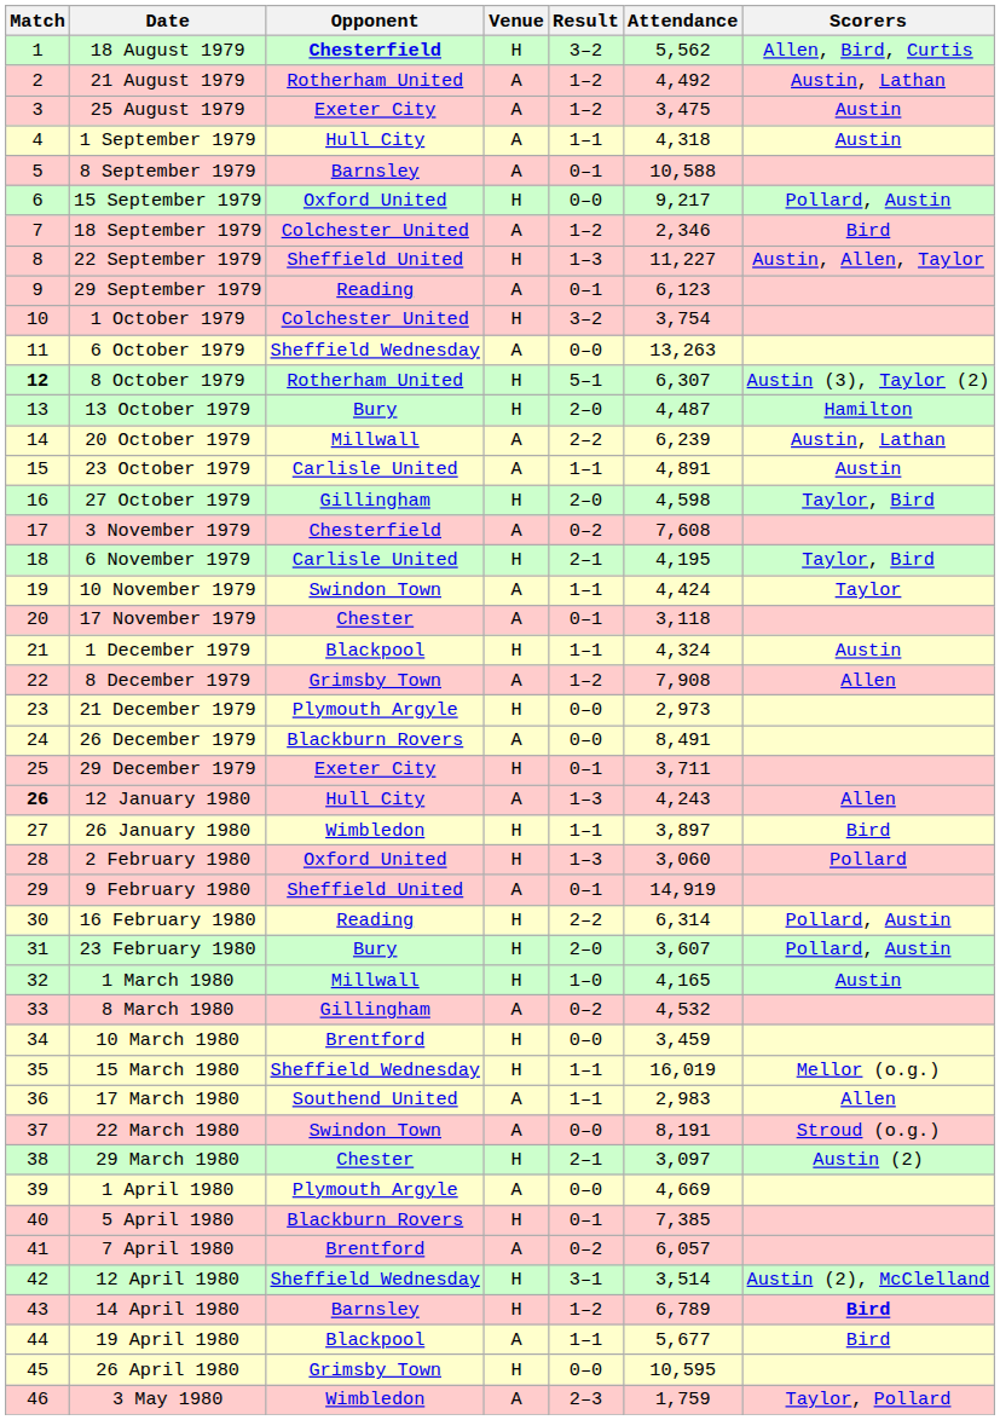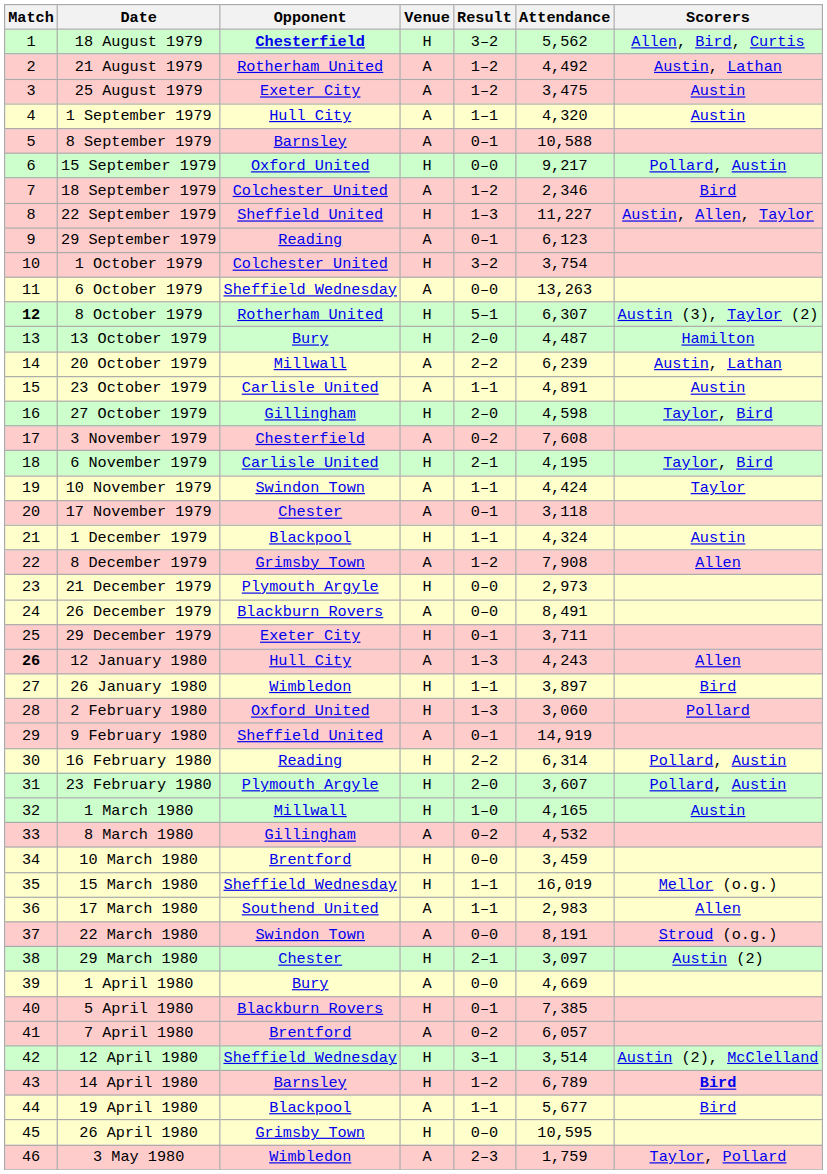 <table class="wikitable" style="font-size:100%; text-align:center">
 <tr>
 <th>Match</th>
 <th>Date</th>
 <th>Opponent</th>
 <th>Venue</th>
 <th>Result</th>
 <th>Attendance</th>
 <th>Scorers</th>
 </tr>
 <tr style="background: #CCFFCC;">
 <td>1</td>
 <td>18 August 1979</td>
 <td><strong><a href='#'>Chesterfield</a></strong></td>
 <td>H</td>
 <td>3–2</td>
 <td>5,562</td>
 <td><a href='#'>Allen</a>, <a href='#'>Bird</a>, <a href='#'>Curtis</a></td>
 </tr>
 <tr style="background: #FFCCCC;">
 <td>2</td>
 <td>21 August 1979</td>
 <td><a href='#'>Rotherham United</a></td>
 <td>A</td>
 <td>1–2</td>
 <td>4,492</td>
 <td><a href='#'>Austin</a>, <a href='#'>Lathan</a></td>
 </tr>
 <tr style="background: #FFCCCC;">
 <td>3</td>
 <td>25 August 1979</td>
 <td><a href='#'>Exeter City</a></td>
 <td>A</td>
 <td>1–2</td>
 <td>3,475</td>
 <td><a href='#'>Austin</a></td>
 </tr>
 <tr style="background: #FFFFCC;">
 <td>4</td>
 <td>1 September 1979</td>
 <td><a href='#'>Hull City</a></td>
 <td>A</td>
 <td>1–1</td>
-<td>4,318</td>
+<td>4,320</td>
 <td><a href='#'>Austin</a></td>
 </tr>
 <tr style="background: #FFCCCC;">
 <td>5</td>
 <td>8 September 1979</td>
 <td><a href='#'>Barnsley</a></td>
 <td>A</td>
 <td>0–1</td>
 <td>10,588</td>
 <td></td>
 </tr>
 <tr style="background: #CCFFCC;">
 <td>6</td>
 <td>15 September 1979</td>
 <td><a href='#'>Oxford United</a></td>
 <td>H</td>
 <td>0–0</td>
 <td>9,217</td>
 <td><a href='#'>Pollard</a>, <a href='#'>Austin</a></td>
 </tr>
 <tr style="background: #FFCCCC;">
 <td>7</td>
 <td>18 September 1979</td>
 <td><a href='#'>Colchester United</a></td>
 <td>A</td>
 <td>1–2</td>
 <td>2,346</td>
 <td><a href='#'>Bird</a></td>
 </tr>
 <tr style="background: #FFCCCC;">
 <td>8</td>
 <td>22 September 1979</td>
 <td><a href='#'>Sheffield United</a></td>
 <td>H</td>
 <td>1–3</td>
 <td>11,227</td>
 <td><a href='#'>Austin</a>, <a href='#'>Allen</a>, <a href='#'>Taylor</a></td>
 </tr>
 <tr style="background: #FFCCCC;">
 <td>9</td>
 <td>29 September 1979</td>
 <td><a href='#'>Reading</a></td>
 <td>A</td>
 <td>0–1</td>
 <td>6,123</td>
 <td></td>
 </tr>
 <tr style="background: #FFCCCC;">
 <td>10</td>
 <td>1 October 1979</td>
 <td><a href='#'>Colchester United</a></td>
 <td>H</td>
 <td>3–2</td>
 <td>3,754</td>
 <td></td>
 </tr>
 <tr style="background: #FFFFCC;">
 <td>11</td>
 <td>6 October 1979</td>
 <td><a href='#'>Sheffield Wednesday</a></td>
 <td>A</td>
 <td>0–0</td>
 <td>13,263</td>
 <td></td>
 </tr>
 <tr style="background: #CCFFCC;">
 <td><strong>12</strong></td>
 <td>8 October 1979</td>
 <td><a href='#'>Rotherham United</a></td>
 <td>H</td>
 <td>5–1</td>
 <td>6,307</td>
 <td><a href='#'>Austin</a> (3), <a href='#'>Taylor</a> (2)</td>
 </tr>
 <tr style="background: #CCFFCC;">
 <td>13</td>
 <td>13 October 1979</td>
 <td><a href='#'>Bury</a></td>
 <td>H</td>
 <td>2–0</td>
 <td>4,487</td>
 <td><a href='#'>Hamilton</a></td>
 </tr>
 <tr style="background: #FFFFCC;">
 <td>14</td>
 <td>20 October 1979</td>
 <td><a href='#'>Millwall</a></td>
 <td>A</td>
 <td>2–2</td>
 <td>6,239</td>
 <td><a href='#'>Austin</a>, <a href='#'>Lathan</a></td>
 </tr>
 <tr style="background: #FFFFCC;">
 <td>15</td>
 <td>23 October 1979</td>
 <td><a href='#'>Carlisle United</a></td>
 <td>A</td>
 <td>1–1</td>
 <td>4,891</td>
 <td><a href='#'>Austin</a></td>
 </tr>
 <tr style="background: #CCFFCC;">
 <td>16</td>
 <td>27 October 1979</td>
 <td><a href='#'>Gillingham</a></td>
 <td>H</td>
 <td>2–0</td>
 <td>4,598</td>
 <td><a href='#'>Taylor</a>, <a href='#'>Bird</a></td>
 </tr>
 <tr style="background: #FFCCCC;">
 <td>17</td>
 <td>3 November 1979</td>
 <td><a href='#'>Chesterfield</a></td>
 <td>A</td>
 <td>0–2</td>
 <td>7,608</td>
 <td></td>
 </tr>
 <tr style="background: #CCFFCC;">
 <td>18</td>
 <td>6 November 1979</td>
 <td><a href='#'>Carlisle United</a></td>
 <td>H</td>
 <td>2–1</td>
 <td>4,195</td>
 <td><a href='#'>Taylor</a>, <a href='#'>Bird</a></td>
 </tr>
 <tr style="background: #FFFFCC;">
 <td>19</td>
 <td>10 November 1979</td>
 <td><a href='#'>Swindon Town</a></td>
 <td>A</td>
 <td>1–1</td>
 <td>4,424</td>
 <td><a href='#'>Taylor</a></td>
 </tr>
 <tr style="background: #FFCCCC;">
 <td>20</td>
 <td>17 November 1979</td>
 <td><a href='#'>Chester</a></td>
 <td>A</td>
 <td>0–1</td>
 <td>3,118</td>
 <td></td>
 </tr>
 <tr style="background: #FFFFCC;">
 <td>21</td>
 <td>1 December 1979</td>
 <td><a href='#'>Blackpool</a></td>
 <td>H</td>
 <td>1–1</td>
 <td>4,324</td>
 <td><a href='#'>Austin</a></td>
 </tr>
 <tr style="background: #FFCCCC;">
 <td>22</td>
 <td>8 December 1979</td>
 <td><a href='#'>Grimsby Town</a></td>
 <td>A</td>
 <td>1–2</td>
 <td>7,908</td>
 <td><a href='#'>Allen</a></td>
 </tr>
 <tr style="background: #FFFFCC;">
 <td>23</td>
 <td>21 December 1979</td>
 <td><a href='#'>Plymouth Argyle</a></td>
 <td>H</td>
 <td>0–0</td>
 <td>2,973</td>
 <td></td>
 </tr>
 <tr style="background: #FFFFCC;">
 <td>24</td>
 <td>26 December 1979</td>
 <td><a href='#'>Blackburn Rovers</a></td>
 <td>A</td>
 <td>0–0</td>
 <td>8,491</td>
 <td></td>
 </tr>
 <tr style="background: #FFCCCC;">
 <td>25</td>
 <td>29 December 1979</td>
 <td><a href='#'>Exeter City</a></td>
 <td>H</td>
 <td>0–1</td>
 <td>3,711</td>
 <td></td>
 </tr>
 <tr style="background: #FFCCCC;">
 <td><strong>26</strong></td>
 <td>12 January 1980</td>
 <td><a href='#'>Hull City</a></td>
 <td>A</td>
 <td>1–3</td>
 <td>4,243</td>
 <td><a href='#'>Allen</a></td>
 </tr>
 <tr style="background: #FFFFCC;">
 <td>27</td>
 <td>26 January 1980</td>
 <td><a href='#'>Wimbledon</a></td>
 <td>H</td>
 <td>1–1</td>
 <td>3,897</td>
 <td><a href='#'>Bird</a></td>
 </tr>
 <tr style="background: #FFCCCC;">
 <td>28</td>
 <td>2 February 1980</td>
 <td><a href='#'>Oxford United</a></td>
 <td>H</td>
 <td>1–3</td>
 <td>3,060</td>
 <td><a href='#'>Pollard</a></td>
 </tr>
 <tr style="background: #FFCCCC;">
 <td>29</td>
 <td>9 February 1980</td>
 <td><a href='#'>Sheffield United</a></td>
 <td>A</td>
 <td>0–1</td>
 <td>14,919</td>
 <td></td>
 </tr>
 <tr style="background: #FFFFCC;">
 <td>30</td>
 <td>16 February 1980</td>
 <td><a href='#'>Reading</a></td>
 <td>H</td>
 <td>2–2</td>
 <td>6,314</td>
 <td><a href='#'>Pollard</a>, <a href='#'>Austin</a></td>
 </tr>
 <tr style="background: #CCFFCC;">
 <td>31</td>
 <td>23 February 1980</td>
-<td><a href='#'>Bury</a></td>
+<td><a href='#'>Plymouth Argyle</a></td>
 <td>H</td>
 <td>2–0</td>
 <td>3,607</td>
 <td><a href='#'>Pollard</a>, <a href='#'>Austin</a></td>
 </tr>
 <tr style="background: #CCFFCC;">
 <td>32</td>
 <td>1 March 1980</td>
 <td><a href='#'>Millwall</a></td>
 <td>H</td>
 <td>1–0</td>
 <td>4,165</td>
 <td><a href='#'>Austin</a></td>
 </tr>
 <tr style="background: #FFCCCC;">
 <td>33</td>
 <td>8 March 1980</td>
 <td><a href='#'>Gillingham</a></td>
 <td>A</td>
 <td>0–2</td>
 <td>4,532</td>
 <td></td>
 </tr>
 <tr style="background: #FFFFCC;">
 <td>34</td>
 <td>10 March 1980</td>
 <td><a href='#'>Brentford</a></td>
 <td>H</td>
 <td>0–0</td>
 <td>3,459</td>
 <td></td>
 </tr>
 <tr style="background: #FFFFCC;">
 <td>35</td>
 <td>15 March 1980</td>
 <td><a href='#'>Sheffield Wednesday</a></td>
 <td>H</td>
 <td>1–1</td>
 <td>16,019</td>
 <td><a href='#'>Mellor</a> (o.g.)</td>
 </tr>
 <tr style="background: #FFFFCC;">
 <td>36</td>
 <td>17 March 1980</td>
 <td><a href='#'>Southend United</a></td>
 <td>A</td>
 <td>1–1</td>
 <td>2,983</td>
 <td><a href='#'>Allen</a></td>
 </tr>
 <tr style="background: #FFCCCC;">
 <td>37</td>
 <td>22 March 1980</td>
 <td><a href='#'>Swindon Town</a></td>
 <td>A</td>
 <td>0–0</td>
 <td>8,191</td>
 <td><a href='#'>Stroud</a> (o.g.)</td>
 </tr>
 <tr style="background: #CCFFCC;">
 <td>38</td>
 <td>29 March 1980</td>
 <td><a href='#'>Chester</a></td>
 <td>H</td>
 <td>2–1</td>
 <td>3,097</td>
 <td><a href='#'>Austin</a> (2)</td>
 </tr>
 <tr style="background: #FFFFCC;">
 <td>39</td>
 <td>1 April 1980</td>
-<td><a href='#'>Plymouth Argyle</a></td>
+<td><a href='#'>Bury</a></td>
 <td>A</td>
 <td>0–0</td>
 <td>4,669</td>
 <td></td>
 </tr>
 <tr style="background: #FFCCCC;">
 <td>40</td>
 <td>5 April 1980</td>
 <td><a href='#'>Blackburn Rovers</a></td>
 <td>H</td>
 <td>0–1</td>
 <td>7,385</td>
 <td></td>
 </tr>
 <tr style="background: #FFCCCC;">
 <td>41</td>
 <td>7 April 1980</td>
 <td><a href='#'>Brentford</a></td>
 <td>A</td>
 <td>0–2</td>
 <td>6,057</td>
 <td></td>
 </tr>
 <tr style="background: #CCFFCC;">
 <td>42</td>
 <td>12 April 1980</td>
 <td><a href='#'>Sheffield Wednesday</a></td>
 <td>H</td>
 <td>3–1</td>
 <td>3,514</td>
 <td><a href='#'>Austin</a> (2), <a href='#'>McClelland</a></td>
 </tr>
 <tr style="background: #FFCCCC;">
 <td>43</td>
 <td>14 April 1980</td>
 <td><a href='#'>Barnsley</a></td>
 <td>H</td>
 <td>1–2</td>
 <td>6,789</td>
 <td><strong><a href='#'>Bird</a></strong></td>
 </tr>
 <tr style="background: #FFFFCC;">
 <td>44</td>
 <td>19 April 1980</td>
 <td><a href='#'>Blackpool</a></td>
 <td>A</td>
 <td>1–1</td>
 <td>5,677</td>
 <td><a href='#'>Bird</a></td>
 </tr>
 <tr style="background: #FFFFCC;">
 <td>45</td>
 <td>26 April 1980</td>
 <td><a href='#'>Grimsby Town</a></td>
 <td>H</td>
 <td>0–0</td>
 <td>10,595</td>
 <td></td>
 </tr>
 <tr style="background: #FFCCCC;">
 <td>46</td>
 <td>3 May 1980</td>
 <td><a href='#'>Wimbledon</a></td>
 <td>A</td>
 <td>2–3</td>
 <td>1,759</td>
 <td><a href='#'>Taylor</a>, <a href='#'>Pollard</a></td>
 </tr>
 </table>
